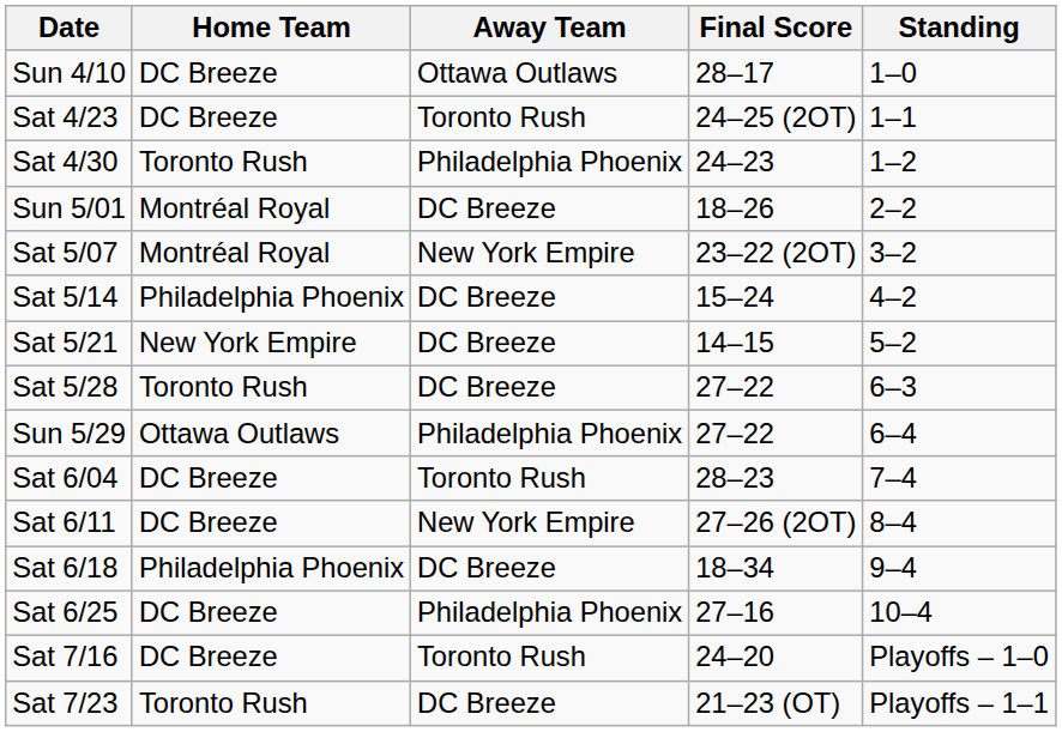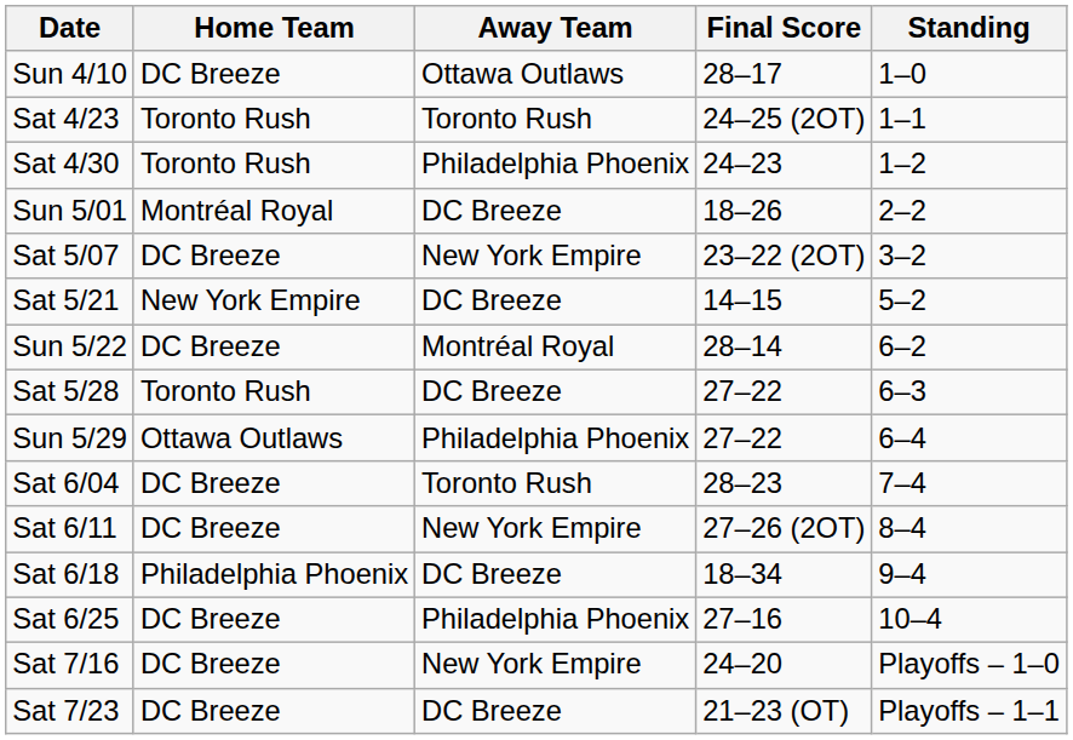 <table class="wikitable">
 <tr>
 <th>Date</th>
 <th>Home Team</th>
 <th>Away Team</th>
 <th>Final Score</th>
 <th>Standing</th>
 </tr>
 <tr>
 <td>Sun 4/10</td>
 <td>DC Breeze</td>
 <td>Ottawa Outlaws</td>
 <td>28–17</td>
 <td>1–0</td>
 </tr>
 <tr>
 <td>Sat 4/23</td>
-<td>DC Breeze</td>
+<td>Toronto Rush</td>
 <td>Toronto Rush</td>
 <td>24–25 (2OT)</td>
 <td>1–1</td>
 </tr>
 <tr>
 <td>Sat 4/30</td>
 <td>Toronto Rush</td>
 <td>Philadelphia Phoenix</td>
 <td>24–23</td>
 <td>1–2</td>
 </tr>
 <tr>
 <td>Sun 5/01</td>
 <td>Montréal Royal</td>
 <td>DC Breeze</td>
 <td>18–26</td>
 <td>2–2</td>
 </tr>
 <tr>
 <td>Sat 5/07</td>
-<td>Montréal Royal</td>
+<td>DC Breeze</td>
 <td>New York Empire</td>
 <td>23–22 (2OT)</td>
 <td>3–2</td>
-</tr>
-<tr>
-<td>Sat 5/14</td>
-<td>Philadelphia Phoenix</td>
-<td>DC Breeze</td>
-<td>15–24</td>
-<td>4–2</td>
 </tr>
 <tr>
 <td>Sat 5/21</td>
 <td>New York Empire</td>
 <td>DC Breeze</td>
 <td>14–15</td>
 <td>5–2</td>
+</tr>
+<tr>
+<td>Sun 5/22</td>
+<td>DC Breeze</td>
+<td>Montréal Royal</td>
+<td>28–14</td>
+<td>6–2</td>
 </tr>
 <tr>
 <td>Sat 5/28</td>
 <td>Toronto Rush</td>
 <td>DC Breeze</td>
 <td>27–22</td>
 <td>6–3</td>
 </tr>
 <tr>
 <td>Sun 5/29</td>
 <td>Ottawa Outlaws</td>
 <td>Philadelphia Phoenix</td>
 <td>27–22</td>
 <td>6–4</td>
 </tr>
 <tr>
 <td>Sat 6/04</td>
 <td>DC Breeze</td>
 <td>Toronto Rush</td>
 <td>28–23</td>
 <td>7–4</td>
 </tr>
 <tr>
 <td>Sat 6/11</td>
 <td>DC Breeze</td>
 <td>New York Empire</td>
 <td>27–26 (2OT)</td>
 <td>8–4</td>
 </tr>
 <tr>
 <td>Sat 6/18</td>
 <td>Philadelphia Phoenix</td>
 <td>DC Breeze</td>
 <td>18–34</td>
 <td>9–4</td>
 </tr>
 <tr>
 <td>Sat 6/25</td>
 <td>DC Breeze</td>
 <td>Philadelphia Phoenix</td>
 <td>27–16</td>
 <td>10–4</td>
 </tr>
 <tr>
 <td>Sat 7/16</td>
 <td>DC Breeze</td>
-<td>Toronto Rush</td>
+<td>New York Empire</td>
 <td>24–20</td>
 <td>Playoffs – 1–0</td>
 </tr>
 <tr>
 <td>Sat 7/23</td>
-<td>Toronto Rush</td>
+<td>DC Breeze</td>
 <td>DC Breeze</td>
 <td>21–23 (OT)</td>
 <td>Playoffs – 1–1</td>
 </tr>
 </table>
